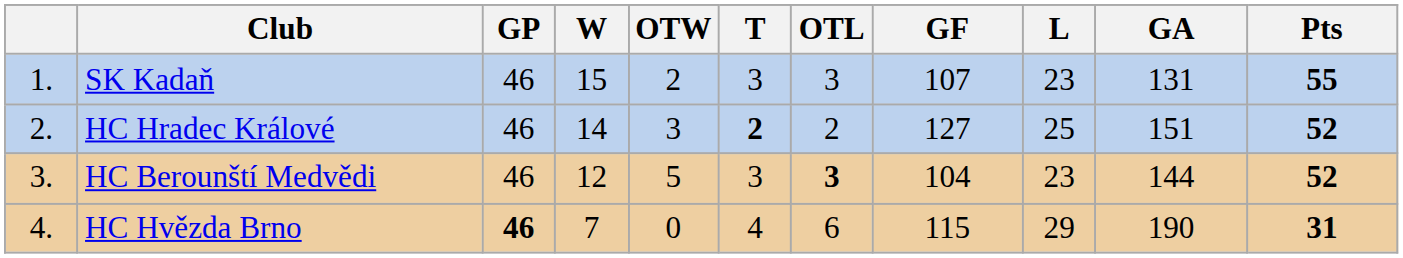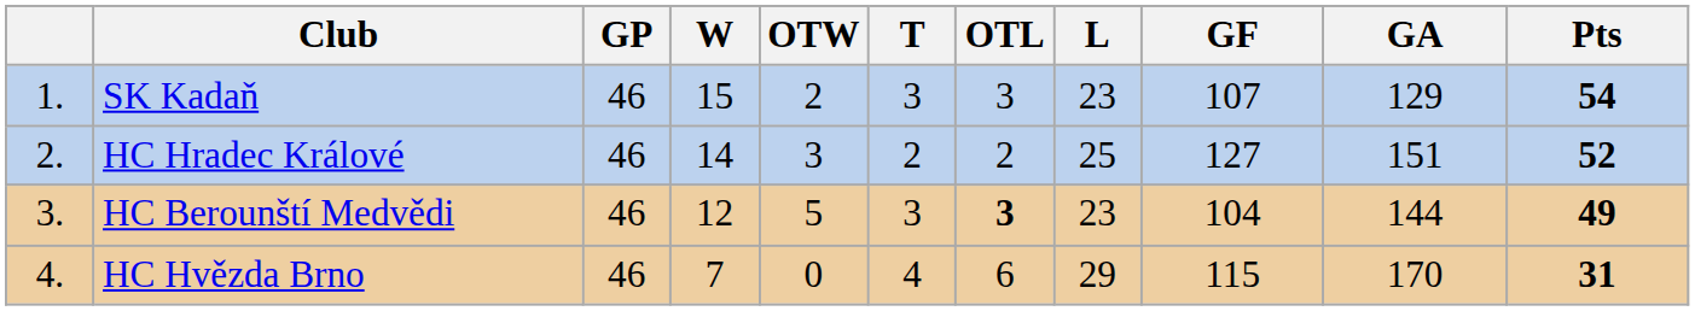 <table class="wikitable">
 <tr>
 <th width="30"></th>
 <th width="200">Club</th>
 <th width="30">GP</th>
 <th width="30">W</th>
 <th width="30">OTW</th>
 <th width="30">T</th>
 <th width="30">OTL</th>
+<th width="30">L</th>
 <th width="70">GF</th>
-<th width="30">L</th>
 <th width="70">GA</th>
 <th width="70">Pts</th>
 </tr>
 <tr bgcolor="#BCD2EE" align="center">
 <td>1.</td>
 <td align="left"><a href='#'>SK Kadaň</a></td>
 <td>46</td>
 <td>15</td>
 <td>2</td>
 <td>3</td>
 <td>3</td>
+<td>23</td>
 <td>107</td>
-<td>23</td>
-<td>131</td>
-<td><strong>55</strong></td>
+<td>129</td>
+<td><strong>54</strong></td>
 </tr>
 <tr bgcolor="#BCD2EE" align="center">
 <td>2.</td>
 <td align="left"><a href='#'>HC Hradec Králové</a></td>
 <td>46</td>
 <td>14</td>
 <td>3</td>
-<td><strong>2</strong></td>
 <td>2</td>
+<td>2</td>
+<td>25</td>
 <td>127</td>
-<td>25</td>
 <td>151</td>
 <td><strong>52</strong></td>
 </tr>
 <tr bgcolor="#EECFA1" align="center">
 <td>3.</td>
 <td align="left"><a href='#'>HC Berounští Medvědi</a></td>
 <td>46</td>
 <td>12</td>
 <td>5</td>
 <td>3</td>
 <td><strong>3</strong></td>
+<td>23</td>
 <td>104</td>
-<td>23</td>
 <td>144</td>
-<td><strong>52</strong></td>
+<td><strong>49</strong></td>
 </tr>
 <tr bgcolor="#EECFA1" align="center">
 <td>4.</td>
 <td align="left"><a href='#'>HC Hvězda Brno</a></td>
-<td><strong>46</strong></td>
+<td>46</td>
 <td>7</td>
 <td>0</td>
 <td>4</td>
 <td>6</td>
+<td>29</td>
 <td>115</td>
-<td>29</td>
-<td>190</td>
+<td>170</td>
 <td><strong>31</strong></td>
 </tr>
 </table>
